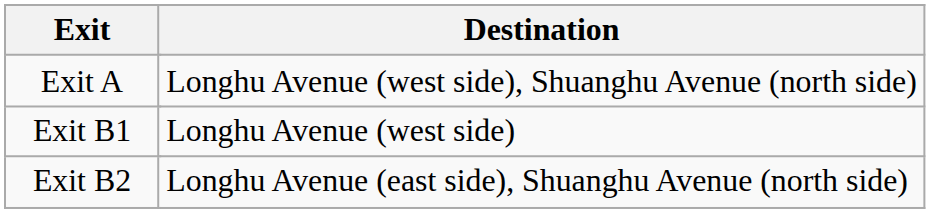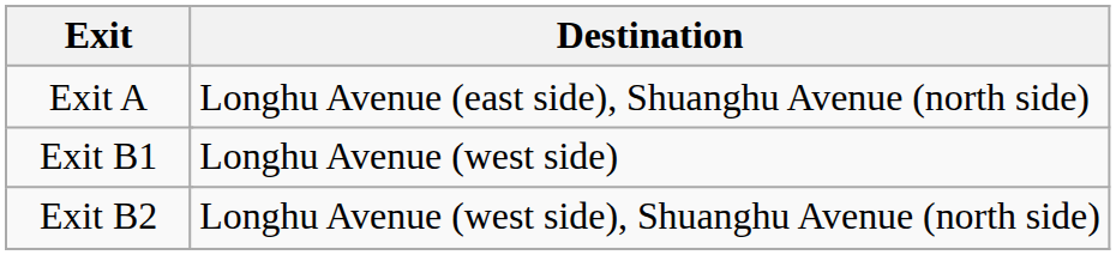 <table class="wikitable">
 <tr>
 <th style="width:70px" colspan="2">Exit</th>
 <th>Destination</th>
 </tr>
 <tr>
 <td align="center" colspan="2">Exit A</td>
-<td>Longhu Avenue (west side), Shuanghu Avenue (north side)</td>
+<td>Longhu Avenue (east side), Shuanghu Avenue (north side)</td>
 </tr>
 <tr>
 <td align="center" colspan="2">Exit B1</td>
 <td>Longhu Avenue (west side)</td>
 </tr>
 <tr>
 <td align="center" colspan="2">Exit B2</td>
-<td>Longhu Avenue (east side), Shuanghu Avenue (north side)</td>
+<td>Longhu Avenue (west side), Shuanghu Avenue (north side)</td>
 </tr>
 </table>
